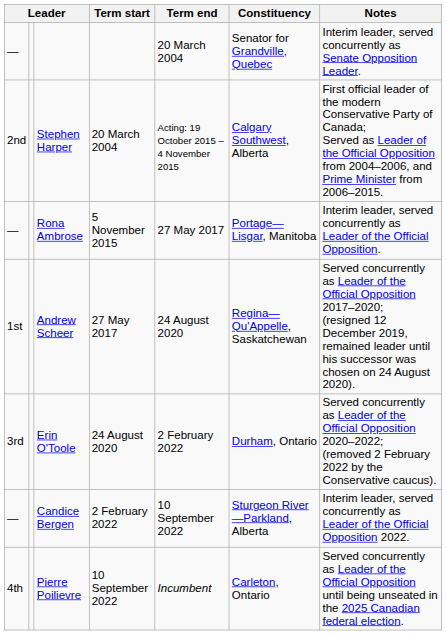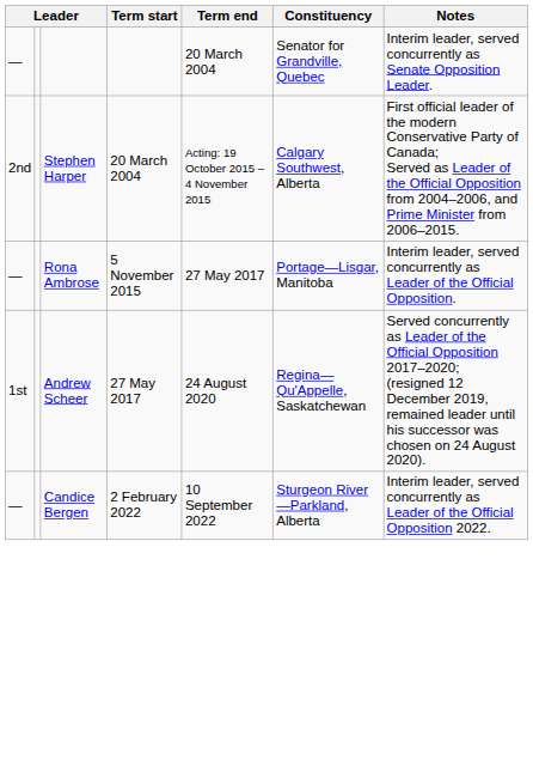 <table class="wikitable">
 <tr>
 <th colspan=3>Leader</th>
 <th>Term start</th>
 <th>Term end</th>
 <th>Constituency</th>
 <th>Notes</th>
 </tr>
 <tr>
 <td>—</td>
 <td></td>
 <td></td>
 <td></td>
 <td>20 March 2004</td>
 <td>Senator for <a href='#'>Grandville, Quebec</a></td>
 <td>Interim leader, served concurrently as <a href='#'>Senate Opposition Leader</a>.</td>
 </tr>
 <tr>
 <td>2nd</td>
 <td></td>
 <td><a href='#'>Stephen Harper</a></td>
 <td>20 March 2004</td>
 <td><br><small>Acting: 19 October 2015 – 4 November 2015</small></td>
 <td><a href='#'>Calgary Southwest</a>, Alberta</td>
 <td>First official leader of the modern Conservative Party of Canada;<br>Served as <a href='#'>Leader of the Official Opposition</a> from 2004–2006, and <a href='#'>Prime Minister</a> from 2006–2015.</td>
 </tr>
 <tr>
 <td>—</td>
 <td></td>
 <td><a href='#'>Rona Ambrose</a></td>
 <td>5 November 2015</td>
 <td>27 May 2017</td>
 <td><a href='#'>Portage—Lisgar</a>, Manitoba</td>
 <td>Interim leader, served concurrently as <a href='#'>Leader of the Official Opposition</a>.</td>
 </tr>
 <tr>
 <td>1st</td>
 <td></td>
 <td><a href='#'>Andrew Scheer</a></td>
 <td>27 May 2017</td>
 <td>24 August 2020</td>
 <td><a href='#'>Regina—Qu'Appelle</a>, Saskatchewan</td>
 <td>Served concurrently as <a href='#'>Leader of the Official Opposition</a> 2017–2020;<br>(resigned 12 December 2019, remained leader until his successor was chosen on 24 August 2020).</td>
 </tr>
 <tr>
-<td>3rd</td>
-<td></td>
-<td><a href='#'>Erin O'Toole</a></td>
-<td>24 August 2020</td>
-<td>2 February 2022</td>
-<td><a href='#'>Durham</a>, Ontario</td>
-<td>Served concurrently as <a href='#'>Leader of the Official Opposition</a> 2020–2022;<br>(removed 2 February 2022 by the Conservative caucus).</td>
-</tr>
-<tr>
 <td>—</td>
 <td></td>
 <td><a href='#'>Candice Bergen</a></td>
 <td>2 February 2022</td>
 <td>10 September 2022</td>
 <td><a href='#'>Sturgeon River—Parkland</a>, Alberta</td>
 <td>Interim leader, served concurrently as <a href='#'>Leader of the Official Opposition</a> 2022.</td>
 </tr>
-<tr>
-<td>4th</td>
-<td></td>
-<td><a href='#'>Pierre Poilievre</a></td>
-<td>10 September 2022</td>
-<td><em>Incumbent</em></td>
-<td><a href='#'>Carleton</a>, Ontario</td>
-<td>Served concurrently as <a href='#'>Leader of the Official Opposition</a> until being unseated in the <a href='#'>2025 Canadian federal election</a>.</td>
-</tr>
 </table>
